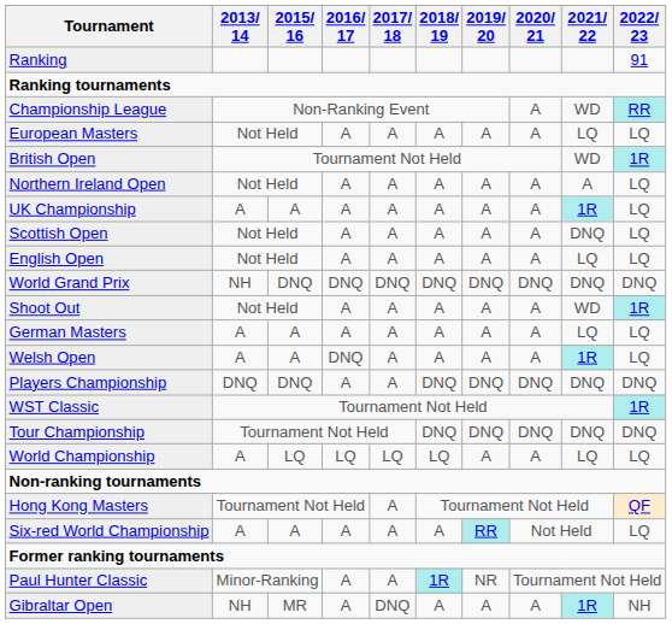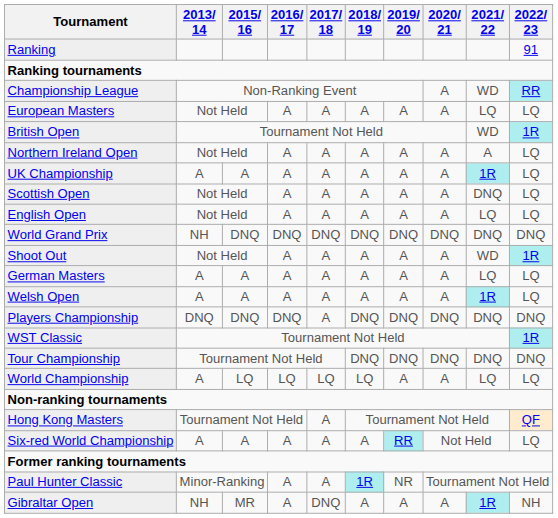 <table class="wikitable" style="font-size:85%;">
 <tr>
 <th>Tournament</th>
 <th><a href='#'>2013/<br>14</a></th>
 <th><a href='#'>2015/<br>16</a></th>
 <th><a href='#'>2016/<br>17</a></th>
 <th><a href='#'>2017/<br>18</a></th>
 <th><a href='#'>2018/<br>19</a></th>
 <th><a href='#'>2019/<br>20</a></th>
 <th><a href='#'>2020/<br>21</a></th>
 <th><a href='#'>2021/<br>22</a></th>
 <th><a href='#'>2022/<br>23</a></th>
 </tr>
 <tr>
 <td style="background:#EFEFEF;"><a href='#'>Ranking</a></td>
 <td align="center"></td>
 <td align="center"></td>
 <td align="center"></td>
 <td align="center"></td>
 <td align="center"></td>
 <td align="center"></td>
 <td align="center"></td>
 <td align="center"></td>
 <td align="center"><a href='#'>91</a></td>
 </tr>
 <tr>
 <td colspan="10"><strong>Ranking tournaments</strong></td>
 </tr>
 <tr>
 <td style="background:#EFEFEF;"><a href='#'>Championship League</a></td>
 <td align="center" colspan="6" style="color:#555555;">Non-Ranking Event</td>
 <td align="center" style="color:#555555;">A</td>
 <td align="center" style="color:#555555;">WD</td>
 <td align="center" style="background:#afeeee;"><a href='#'>RR</a></td>
 </tr>
 <tr>
 <td style="background:#EFEFEF;"><a href='#'>European Masters</a></td>
 <td align="center" colspan="2" style="color:#555555;">Not Held</td>
 <td align="center" style="color:#555555;">A</td>
 <td align="center" style="color:#555555;">A</td>
 <td align="center" style="color:#555555;">A</td>
 <td align="center" style="color:#555555;">A</td>
 <td align="center" style="color:#555555;">A</td>
 <td align="center" style="color:#555555;">LQ</td>
 <td align="center" style="color:#555555;">LQ</td>
 </tr>
 <tr>
 <td style="background:#EFEFEF;"><a href='#'>British Open</a></td>
 <td align="center" colspan="7" style="color:#555555;">Tournament Not Held</td>
 <td align="center" style="color:#555555;">WD</td>
 <td align="center" style="background:#afeeee;"><a href='#'>1R</a></td>
 </tr>
 <tr>
 <td style="background:#EFEFEF;"><a href='#'>Northern Ireland Open</a></td>
 <td align="center" colspan="2" style="color:#555555;">Not Held</td>
 <td align="center" style="color:#555555;">A</td>
 <td align="center" style="color:#555555;">A</td>
 <td align="center" style="color:#555555;">A</td>
 <td align="center" style="color:#555555;">A</td>
 <td align="center" style="color:#555555;">A</td>
 <td align="center" style="color:#555555;">A</td>
 <td align="center" style="color:#555555;">LQ</td>
 </tr>
 <tr>
 <td style="background:#EFEFEF;"><a href='#'>UK Championship</a></td>
 <td align="center" style="color:#555555;">A</td>
 <td align="center" style="color:#555555;">A</td>
 <td align="center" style="color:#555555;">A</td>
 <td align="center" style="color:#555555;">A</td>
 <td align="center" style="color:#555555;">A</td>
 <td align="center" style="color:#555555;">A</td>
 <td align="center" style="color:#555555;">A</td>
 <td align="center" style="background:#afeeee;"><a href='#'>1R</a></td>
 <td align="center" style="color:#555555;">LQ</td>
 </tr>
 <tr>
 <td style="background:#EFEFEF;"><a href='#'>Scottish Open</a></td>
 <td align="center" colspan="2" style="color:#555555;">Not Held</td>
 <td align="center" style="color:#555555;">A</td>
 <td align="center" style="color:#555555;">A</td>
 <td align="center" style="color:#555555;">A</td>
 <td align="center" style="color:#555555;">A</td>
 <td align="center" style="color:#555555;">A</td>
 <td align="center" style="color:#555555;">DNQ</td>
 <td align="center" style="color:#555555;">LQ</td>
 </tr>
 <tr>
 <td style="background:#EFEFEF;"><a href='#'>English Open</a></td>
 <td align="center" colspan="2" style="color:#555555;">Not Held</td>
 <td align="center" style="color:#555555;">A</td>
 <td align="center" style="color:#555555;">A</td>
 <td align="center" style="color:#555555;">A</td>
 <td align="center" style="color:#555555;">A</td>
 <td align="center" style="color:#555555;">A</td>
 <td align="center" style="color:#555555;">LQ</td>
 <td align="center" style="color:#555555;">LQ</td>
 </tr>
 <tr>
 <td style="background:#EFEFEF;"><a href='#'>World Grand Prix</a></td>
 <td align="center" style="color:#555555;">NH</td>
 <td align="center" style="color:#555555;">DNQ</td>
 <td align="center" style="color:#555555;">DNQ</td>
 <td align="center" style="color:#555555;">DNQ</td>
 <td align="center" style="color:#555555;">DNQ</td>
 <td align="center" style="color:#555555;">DNQ</td>
 <td align="center" style="color:#555555;">DNQ</td>
 <td align="center" style="color:#555555;">DNQ</td>
 <td align="center" style="color:#555555;">DNQ</td>
 </tr>
 <tr>
 <td style="background:#EFEFEF;"><a href='#'>Shoot Out</a></td>
 <td align="center" colspan="2" style="color:#555555;">Not Held</td>
 <td align="center" style="color:#555555;">A</td>
 <td align="center" style="color:#555555;">A</td>
 <td align="center" style="color:#555555;">A</td>
 <td align="center" style="color:#555555;">A</td>
 <td align="center" style="color:#555555;">A</td>
 <td align="center" style="color:#555555;">WD</td>
 <td align="center" style="background:#afeeee;"><a href='#'>1R</a></td>
 </tr>
 <tr>
 <td style="background:#EFEFEF;"><a href='#'>German Masters</a></td>
 <td align="center" style="color:#555555;">A</td>
 <td align="center" style="color:#555555;">A</td>
 <td align="center" style="color:#555555;">A</td>
 <td align="center" style="color:#555555;">A</td>
 <td align="center" style="color:#555555;">A</td>
 <td align="center" style="color:#555555;">A</td>
 <td align="center" style="color:#555555;">A</td>
 <td align="center" style="color:#555555;">LQ</td>
 <td align="center" style="color:#555555;">LQ</td>
 </tr>
 <tr>
 <td style="background:#EFEFEF;"><a href='#'>Welsh Open</a></td>
 <td align="center" style="color:#555555;">A</td>
 <td align="center" style="color:#555555;">A</td>
-<td align="center" style="color:#555555;">DNQ</td>
+<td align="center" style="color:#555555;">A</td>
 <td align="center" style="color:#555555;">A</td>
 <td align="center" style="color:#555555;">A</td>
 <td align="center" style="color:#555555;">A</td>
 <td align="center" style="color:#555555;">A</td>
 <td align="center" style="background:#afeeee;"><a href='#'>1R</a></td>
 <td align="center" style="color:#555555;">LQ</td>
 </tr>
 <tr>
 <td style="background:#EFEFEF;"><a href='#'>Players Championship</a></td>
 <td align="center" style="color:#555555;">DNQ</td>
 <td align="center" style="color:#555555;">DNQ</td>
-<td align="center" style="color:#555555;">A</td>
+<td align="center" style="color:#555555;">DNQ</td>
 <td align="center" style="color:#555555;">A</td>
 <td align="center" style="color:#555555;">DNQ</td>
 <td align="center" style="color:#555555;">DNQ</td>
 <td align="center" style="color:#555555;">DNQ</td>
 <td align="center" style="color:#555555;">DNQ</td>
 <td align="center" style="color:#555555;">DNQ</td>
 </tr>
 <tr>
 <td style="background:#EFEFEF;"><a href='#'>WST Classic</a></td>
 <td align="center" colspan="8" style="color:#555555;">Tournament Not Held</td>
 <td align="center" style="background:#afeeee;"><a href='#'>1R</a></td>
 </tr>
 <tr>
 <td style="background:#EFEFEF;"><a href='#'>Tour Championship</a></td>
 <td align="center" colspan="4" style="color:#555555;">Tournament Not Held</td>
 <td align="center" style="color:#555555;">DNQ</td>
 <td align="center" style="color:#555555;">DNQ</td>
 <td align="center" style="color:#555555;">DNQ</td>
 <td align="center" style="color:#555555;">DNQ</td>
 <td align="center" style="color:#555555;">DNQ</td>
 </tr>
 <tr>
 <td style="background:#EFEFEF;"><a href='#'>World Championship</a></td>
 <td align="center" style="color:#555555;">A</td>
 <td align="center" style="color:#555555;">LQ</td>
 <td align="center" style="color:#555555;">LQ</td>
 <td align="center" style="color:#555555;">LQ</td>
 <td align="center" style="color:#555555;">LQ</td>
 <td align="center" style="color:#555555;">A</td>
 <td align="center" style="color:#555555;">A</td>
 <td align="center" style="color:#555555;">LQ</td>
 <td align="center" style="color:#555555;">LQ</td>
 </tr>
 <tr>
 <td colspan="10"><strong>Non-ranking tournaments</strong></td>
 </tr>
 <tr>
 <td style="background:#EFEFEF;"><a href='#'>Hong Kong Masters</a></td>
 <td align="center" colspan="3" style="color:#555555;">Tournament Not Held</td>
 <td align="center" style="color:#555555;">A</td>
 <td align="center" colspan="4" style="color:#555555;">Tournament Not Held</td>
 <td align="center" style="background:#ffebcd;"><a href='#'>QF</a></td>
 </tr>
 <tr>
 <td style="background:#EFEFEF;"><a href='#'>Six-red World Championship</a></td>
 <td align="center" style="color:#555555;">A</td>
 <td align="center" style="color:#555555;">A</td>
 <td align="center" style="color:#555555;">A</td>
 <td align="center" style="color:#555555;">A</td>
 <td align="center" style="color:#555555;">A</td>
 <td align="center" style="background:#afeeee;"><a href='#'>RR</a></td>
 <td align="center" colspan="2" style="color:#555555;">Not Held</td>
 <td align="center" style="color:#555555;">LQ</td>
 </tr>
 <tr>
 <td colspan="10"><strong>Former ranking tournaments</strong></td>
 </tr>
 <tr>
 <td style="background:#EFEFEF;"><a href='#'>Paul Hunter Classic</a></td>
 <td align="center" colspan="2" style="color:#555555;">Minor-Ranking</td>
 <td align="center" style="color:#555555;">A</td>
 <td align="center" style="color:#555555;">A</td>
 <td align="center" style="background:#afeeee;"><a href='#'>1R</a></td>
 <td align="center" style="color:#555555;">NR</td>
 <td align="center" colspan="3" style="color:#555555;">Tournament Not Held</td>
 </tr>
 <tr>
 <td style="background:#EFEFEF;"><a href='#'>Gibraltar Open</a></td>
 <td align="center" style="color:#555555;">NH</td>
 <td align="center" style="color:#555555;">MR</td>
 <td align="center" style="color:#555555;">A</td>
 <td align="center" style="color:#555555;">DNQ</td>
 <td align="center" style="color:#555555;">A</td>
 <td align="center" style="color:#555555;">A</td>
 <td align="center" style="color:#555555;">A</td>
 <td align="center" style="background:#afeeee;"><a href='#'>1R</a></td>
 <td align="center" style="color:#555555;">NH</td>
 </tr>
 </table>
